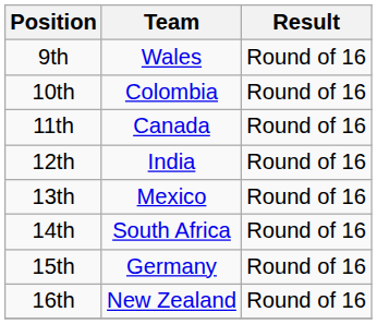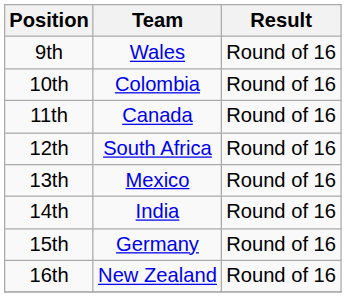 <table class="wikitable" style="text-align: center;">
 <tr>
 <th>Position</th>
 <th>Team</th>
 <th>Result</th>
 </tr>
 <tr>
 <td>9th</td>
 <td> <a href='#'>Wales</a></td>
 <td>Round of 16</td>
 </tr>
 <tr>
 <td>10th</td>
 <td> <a href='#'>Colombia</a></td>
 <td>Round of 16</td>
 </tr>
 <tr>
 <td>11th</td>
 <td> <a href='#'>Canada</a></td>
 <td>Round of 16</td>
 </tr>
 <tr>
 <td>12th</td>
-<td> <a href='#'>India</a></td>
+<td> <a href='#'>South Africa</a></td>
 <td>Round of 16</td>
 </tr>
 <tr>
 <td>13th</td>
 <td> <a href='#'>Mexico</a></td>
 <td>Round of 16</td>
 </tr>
 <tr>
 <td>14th</td>
-<td> <a href='#'>South Africa</a></td>
+<td> <a href='#'>India</a></td>
 <td>Round of 16</td>
 </tr>
 <tr>
 <td>15th</td>
 <td> <a href='#'>Germany</a></td>
 <td>Round of 16</td>
 </tr>
 <tr>
 <td>16th</td>
 <td> <a href='#'>New Zealand</a></td>
 <td>Round of 16</td>
 </tr>
 <tr>
 </tr>
 </table>
